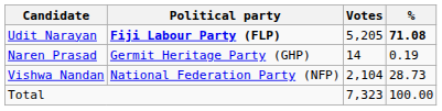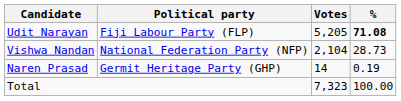 <table class="wikitable">
 <tr>
 <th>Candidate</th>
 <th>Political party</th>
 <th>Votes</th>
 <th>%</th>
 </tr>
 <tr>
 <td><a href='#'>Udit Narayan</a></td>
-<td><strong><a href='#'>Fiji Labour Party</a> (FLP)</strong></td>
+<td><a href='#'>Fiji Labour Party</a> (FLP)</td>
 <td>5,205</td>
 <td><strong>71.08</strong></td>
+</tr>
+<tr>
+<td><a href='#'>Vishwa Nandan</a></td>
+<td><a href='#'>National Federation Party</a> (NFP)</td>
+<td>2,104</td>
+<td>28.73</td>
 </tr>
 <tr>
 <td><a href='#'>Naren Prasad</a></td>
 <td><a href='#'>Germit Heritage Party</a> (GHP)</td>
 <td>14</td>
 <td>0.19</td>
 </tr>
 <tr>
-<td><a href='#'>Vishwa Nandan</a></td>
-<td><a href='#'>National Federation Party</a> (NFP)</td>
-<td>2,104</td>
-<td>28.73</td>
-</tr>
-<tr>
 <td colspan="2">Total</td>
 <td>7,323</td>
 <td>100.00</td>
 </tr>
 </table>
